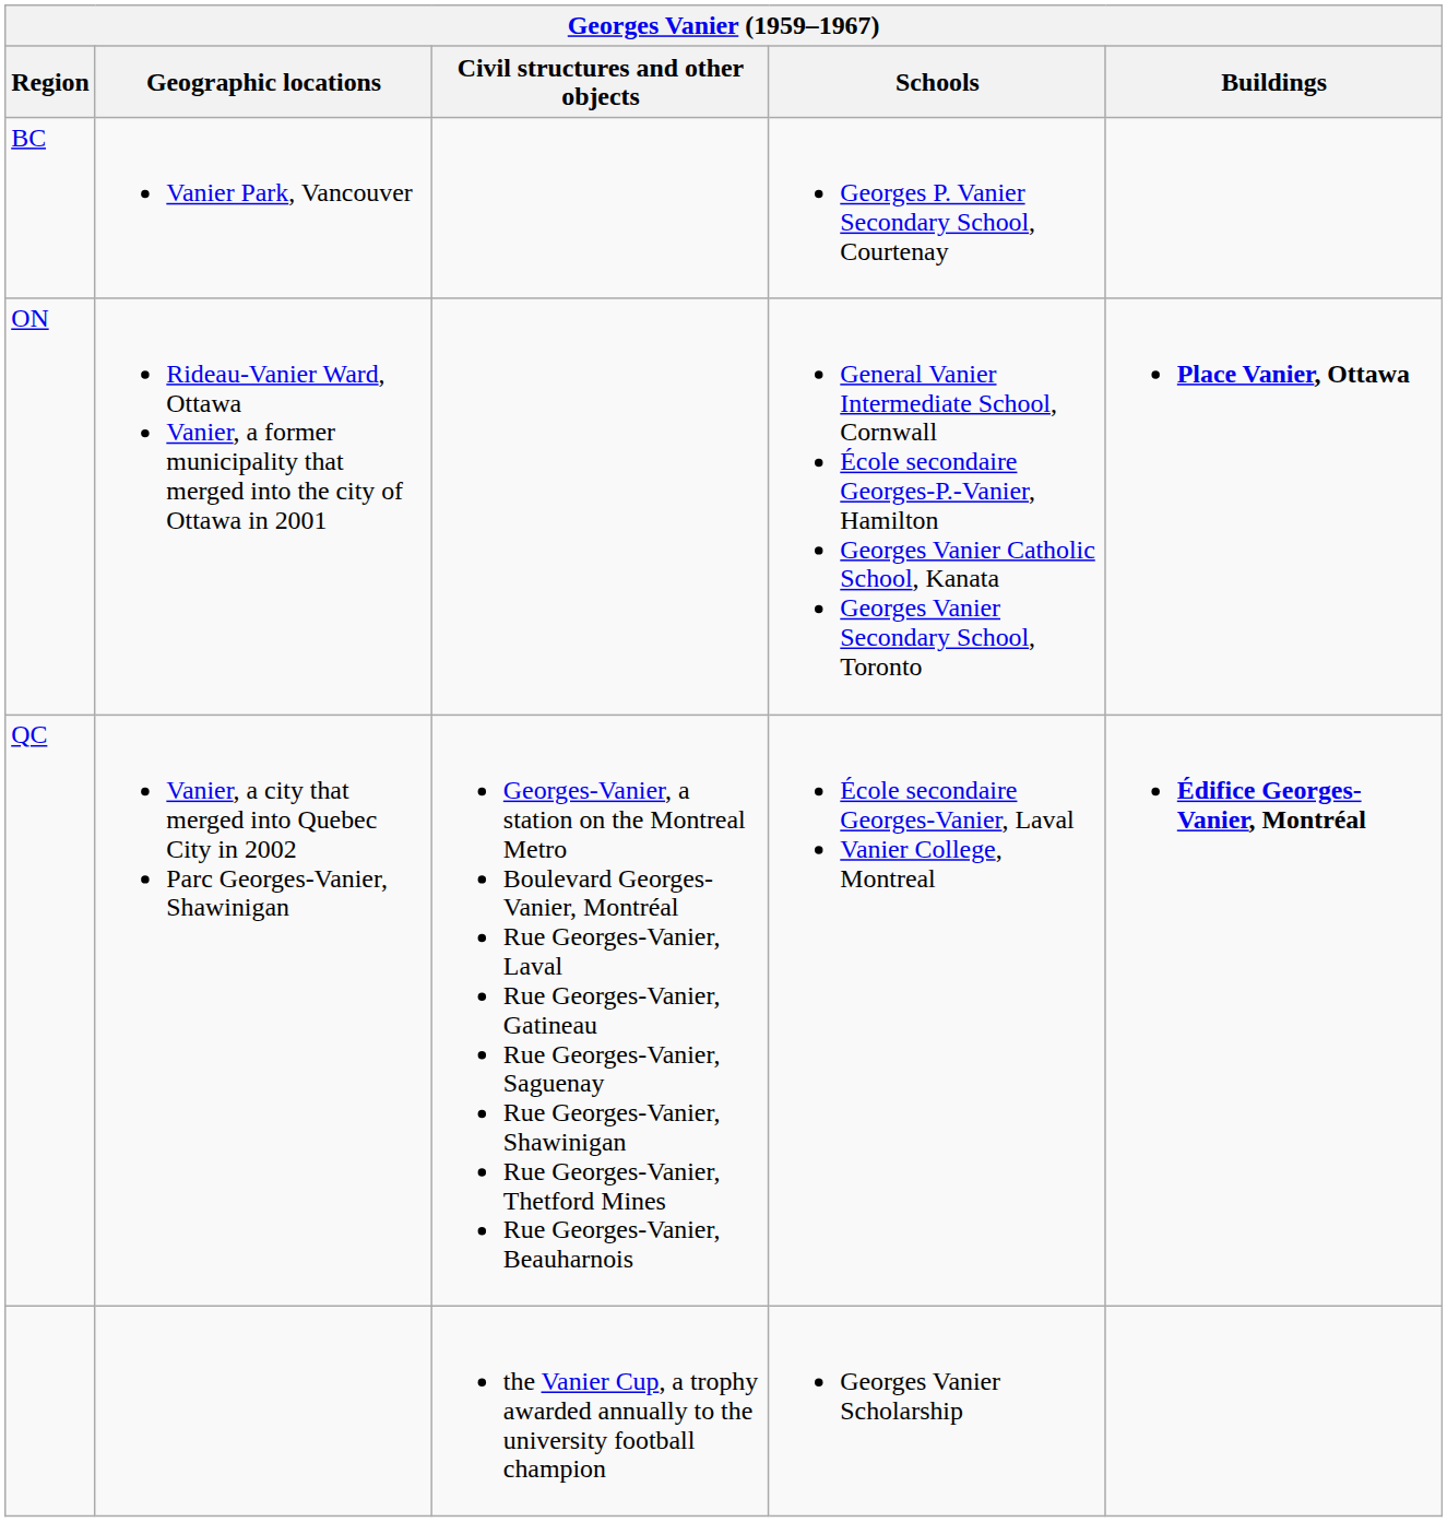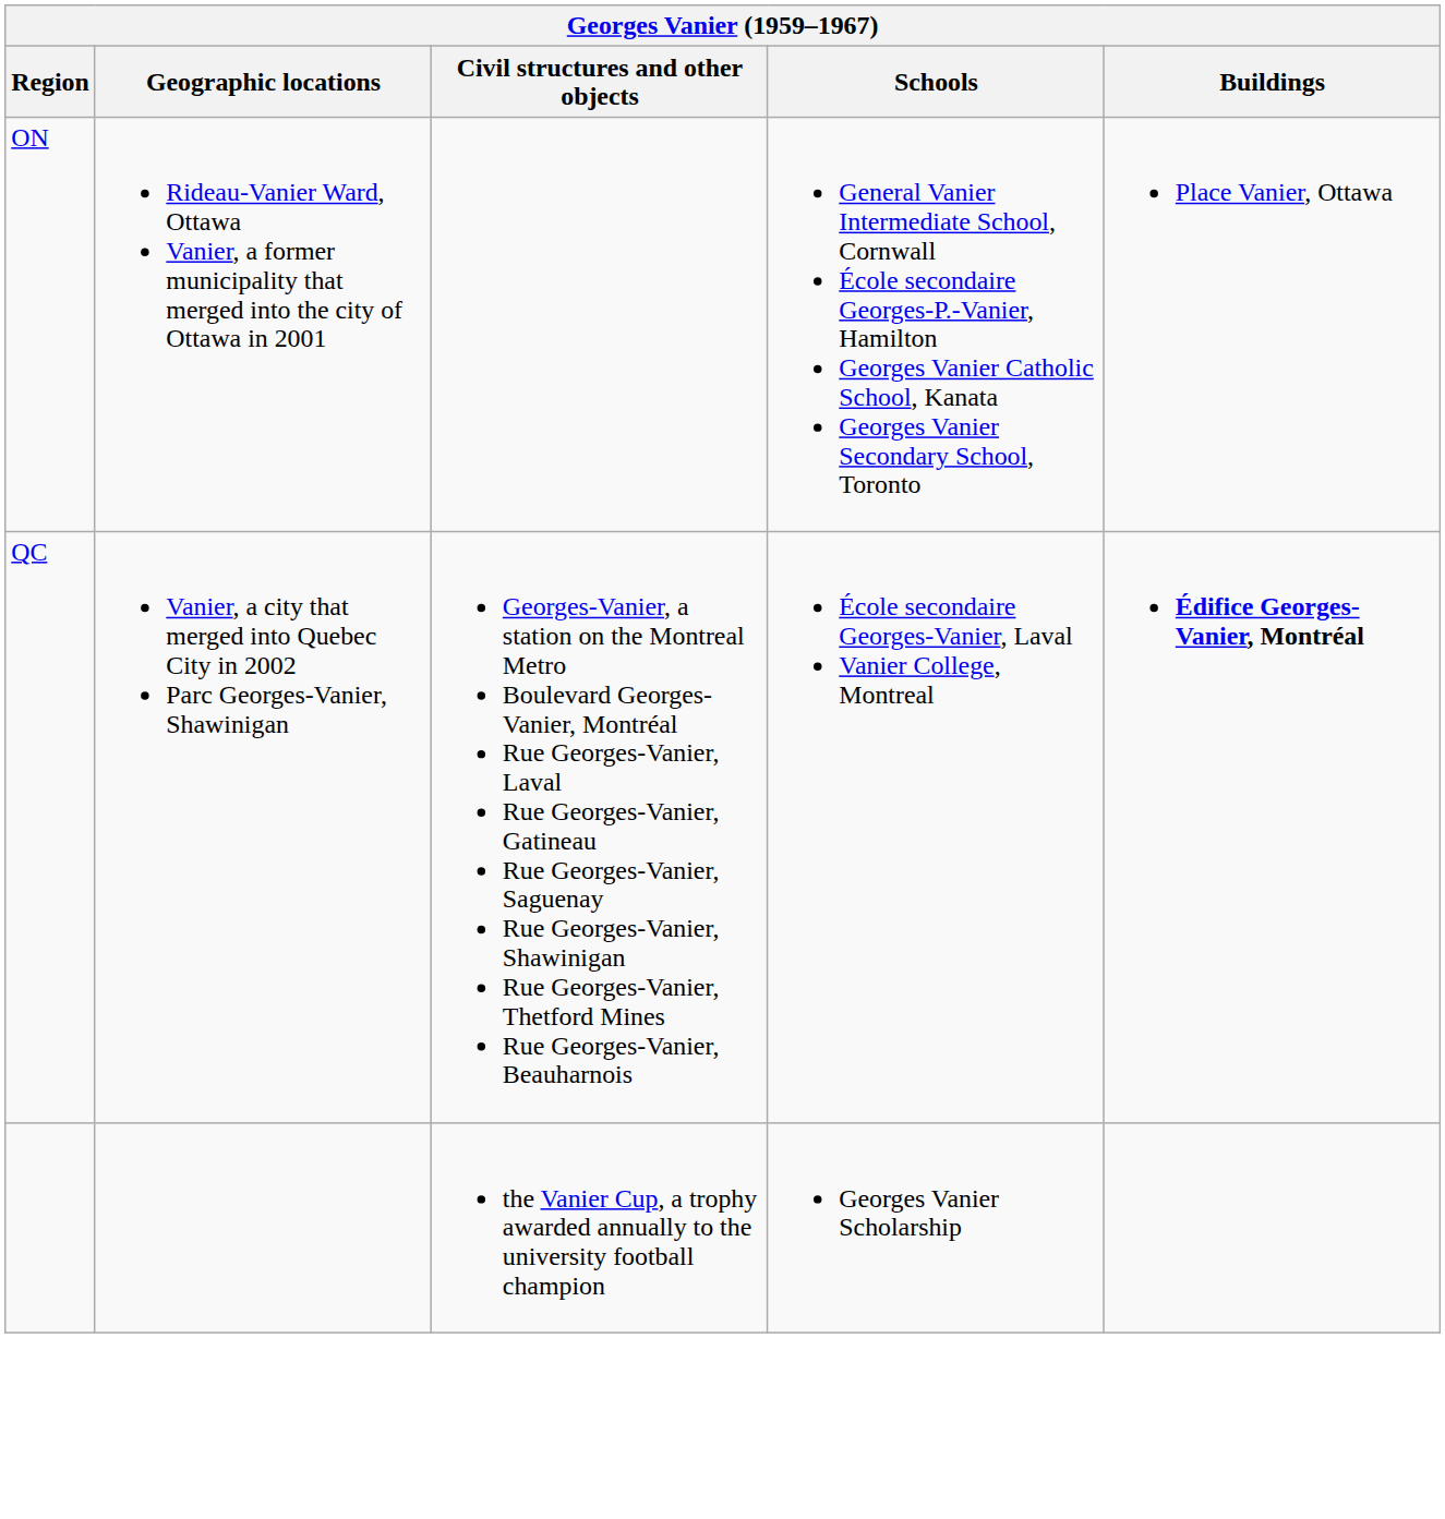 <table class="wikitable" width="100%">
 <tr>
 <th colspan="5"> <a href='#'>Georges Vanier</a> (1959–1967)</th>
 </tr>
 <tr>
 <th width="5%">Region</th>
 <th width="23.75%">Geographic locations</th>
 <th width="23.75%">Civil structures and other objects</th>
 <th width="23.75%">Schools</th>
 <th width="23.75%">Buildings</th>
 </tr>
 <tr>
-<td align=left valign=top> <a href='#'>BC</a></td>
-<td align=left valign=top><br><ul><li><a href='#'>Vanier Park</a>, Vancouver</li></ul></td>
-<td></td>
-<td align=left valign=top><br><ul><li><a href='#'>Georges P. Vanier Secondary School</a>, Courtenay</li></ul></td>
-<td></td>
-</tr>
-<tr>
 <td align=left valign=top> <a href='#'>ON</a></td>
 <td align=left valign=top><br><ul><li><a href='#'>Rideau-Vanier Ward</a>, Ottawa</li><li><a href='#'>Vanier</a>, a former municipality that merged into the city of Ottawa in 2001</li></ul></td>
 <td></td>
 <td align=left valign=top><br><ul><li><a href='#'>General Vanier Intermediate School</a>, Cornwall</li><li><a href='#'>École secondaire Georges-P.-Vanier</a>, Hamilton</li><li><a href='#'>Georges Vanier Catholic School</a>, Kanata</li><li><a href='#'>Georges Vanier Secondary School</a>, Toronto</li></ul></td>
-<td align=left valign=top><strong><br><ul><li><a href='#'>Place Vanier</a>, Ottawa</li></ul></strong></td>
+<td align=left valign=top><br><ul><li><a href='#'>Place Vanier</a>, Ottawa</li></ul></td>
 </tr>
 <tr>
 <td align=left valign=top> <a href='#'>QC</a></td>
 <td align=left valign=top><br><ul><li><a href='#'>Vanier</a>, a city that merged into Quebec City in 2002</li><li>Parc Georges-Vanier, Shawinigan</li></ul></td>
 <td align=left valign=top><br><ul><li><a href='#'>Georges-Vanier</a>, a station on the Montreal Metro</li><li>Boulevard Georges-Vanier, Montréal</li><li>Rue Georges-Vanier, Laval</li><li>Rue Georges-Vanier, Gatineau</li><li>Rue Georges-Vanier, Saguenay</li><li>Rue Georges-Vanier, Shawinigan</li><li>Rue Georges-Vanier, Thetford Mines</li><li>Rue Georges-Vanier, Beauharnois</li></ul></td>
 <td align=left valign=top><br><ul><li><a href='#'>École secondaire Georges-Vanier</a>, Laval</li><li><a href='#'>Vanier College</a>, Montreal</li></ul></td>
 <td align=left valign=top><strong><br><ul><li><a href='#'>Édifice Georges-Vanier</a>, Montréal</li></ul></strong></td>
 </tr>
 <tr>
 <td></td>
 <td></td>
 <td align=left valign=top><br><ul><li>the <a href='#'>Vanier Cup</a>, a trophy awarded annually to the university football champion</li></ul></td>
 <td align=left valign=top><br><ul><li>Georges Vanier Scholarship</li></ul></td>
 <td></td>
 </tr>
 </table>
